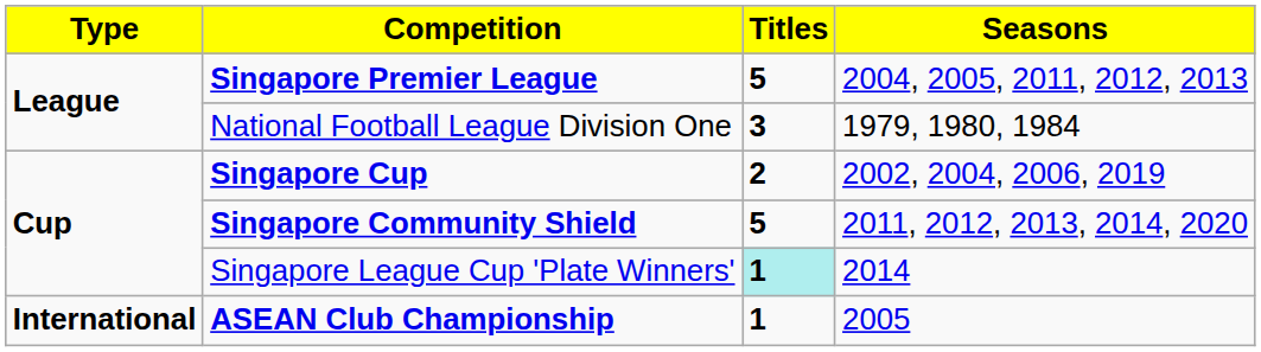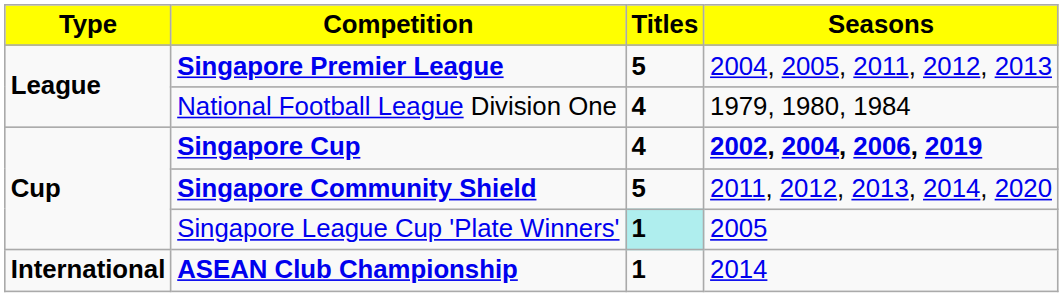 <table class="wikitable">
 <tr>
 <th style="background:#FFFF00; color:black; text-align:center;">Type</th>
 <th style="background:#FFFF00; color:black; text-align:center;"><strong>Competition</strong></th>
 <th style="background:#FFFF00; color:black; text-align:center;"><strong>Titles</strong></th>
 <th style="background:#FFFF00; color:black; text-align:center;"><strong>Seasons</strong></th>
 </tr>
 <tr>
 <td rowspan="2"><strong>League</strong></td>
 <td><strong><a href='#'>Singapore Premier League</a></strong></td>
 <td><strong>5</strong></td>
 <td><a href='#'>2004</a>, <a href='#'>2005</a>, <a href='#'>2011</a>, <a href='#'>2012</a>, <a href='#'>2013</a></td>
 </tr>
 <tr>
 <td><a href='#'>National Football League</a> Division One</td>
-<td><strong>3</strong></td>
+<td><strong>4</strong></td>
 <td>1979, 1980, 1984</td>
 </tr>
 <tr>
 <td rowspan="3"><strong>Cup</strong></td>
 <td><strong><a href='#'>Singapore Cup</a></strong></td>
-<td><strong>2</strong></td>
-<td><a href='#'>2002</a>, <a href='#'>2004</a>, <a href='#'>2006</a>, <a href='#'>2019</a></td>
+<td><strong>4</strong></td>
+<td><strong><a href='#'>2002</a>, <a href='#'>2004</a>, <a href='#'>2006</a>, <a href='#'>2019</a></strong></td>
 </tr>
 <tr>
 <td><strong><a href='#'>Singapore Community Shield</a></strong></td>
 <td><strong>5</strong></td>
 <td><a href='#'>2011</a>, <a href='#'>2012</a>, <a href='#'>2013</a>, <a href='#'>2014</a>, <a href='#'>2020</a></td>
 </tr>
 <tr>
 <td><a href='#'>Singapore League Cup 'Plate Winners'</a></td>
 <td style="background: paleturquoise;"><strong>1</strong></td>
-<td><a href='#'>2014</a></td>
+<td><a href='#'>2005</a></td>
 </tr>
 <tr>
 <td><strong>International</strong></td>
 <td><strong><a href='#'>ASEAN Club Championship</a></strong></td>
 <td><strong>1</strong></td>
-<td><a href='#'>2005</a></td>
+<td><a href='#'>2014</a></td>
 </tr>
 </table>
